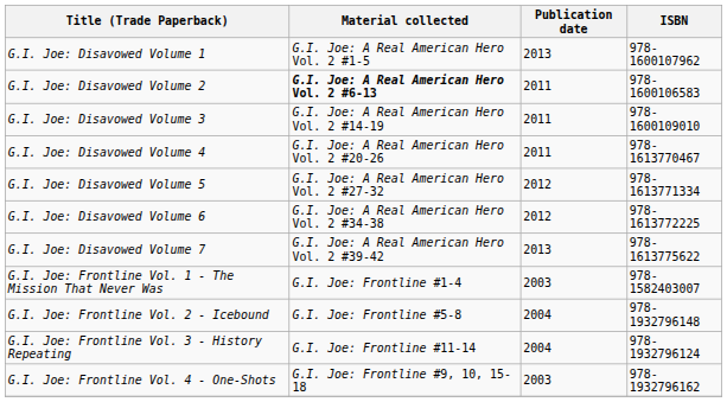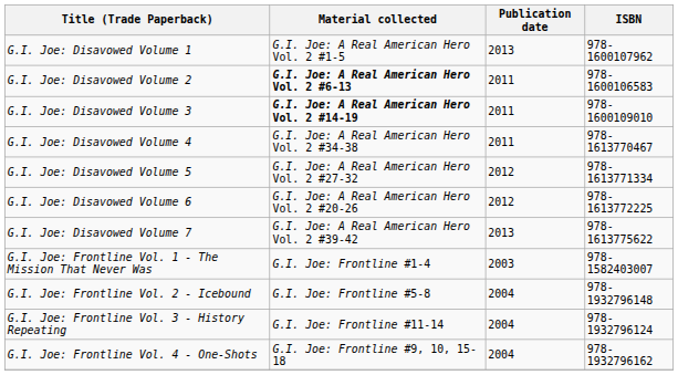 <table class="wikitable" style="width:90%;">
 <tr>
 <th>Title (Trade Paperback)</th>
 <th>Material collected</th>
 <th>Publication date</th>
 <th>ISBN</th>
 </tr>
 <tr>
 <td><em>G.I. Joe: Disavowed Volume 1</em></td>
 <td><em>G.I. Joe: A Real American Hero</em> Vol. 2 #1-5</td>
 <td>2013</td>
 <td>978-1600107962</td>
 </tr>
 <tr>
 <td><em>G.I. Joe: Disavowed Volume 2</em></td>
 <td><strong><em>G.I. Joe: A Real American Hero</em> Vol. 2 #6-13</strong></td>
 <td>2011</td>
 <td>978-1600106583</td>
 </tr>
 <tr>
 <td><em>G.I. Joe: Disavowed Volume 3</em></td>
-<td><em>G.I. Joe: A Real American Hero</em> Vol. 2 #14-19</td>
+<td><strong><em>G.I. Joe: A Real American Hero</em> Vol. 2 #14-19</strong></td>
 <td>2011</td>
 <td>978-1600109010</td>
 </tr>
 <tr>
 <td><em>G.I. Joe: Disavowed Volume 4</em></td>
-<td><em>G.I. Joe: A Real American Hero</em> Vol. 2 #20-26</td>
+<td><em>G.I. Joe: A Real American Hero</em> Vol. 2 #34-38</td>
 <td>2011</td>
 <td>978-1613770467</td>
 </tr>
 <tr>
 <td><em>G.I. Joe: Disavowed Volume 5</em></td>
 <td><em>G.I. Joe: A Real American Hero</em> Vol. 2 #27-32</td>
 <td>2012</td>
 <td>978-1613771334</td>
 </tr>
 <tr>
 <td><em>G.I. Joe: Disavowed Volume 6</em></td>
-<td><em>G.I. Joe: A Real American Hero</em> Vol. 2 #34-38</td>
+<td><em>G.I. Joe: A Real American Hero</em> Vol. 2 #20-26</td>
 <td>2012</td>
 <td>978-1613772225</td>
 </tr>
 <tr>
 <td><em>G.I. Joe: Disavowed Volume 7</em></td>
 <td><em>G.I. Joe: A Real American Hero</em> Vol. 2 #39-42</td>
 <td>2013</td>
 <td>978-1613775622</td>
 </tr>
 <tr>
 <td><em>G.I. Joe: Frontline Vol. 1 - The Mission That Never Was</em></td>
 <td><em>G.I. Joe: Frontline</em> #1-4</td>
 <td>2003</td>
 <td>978-1582403007</td>
 </tr>
 <tr>
 <td><em>G.I. Joe: Frontline Vol. 2 - Icebound</em></td>
 <td><em>G.I. Joe: Frontline</em> #5-8</td>
 <td>2004</td>
 <td>978-1932796148</td>
 </tr>
 <tr>
 <td><em>G.I. Joe: Frontline Vol. 3 - History Repeating</em></td>
 <td><em>G.I. Joe: Frontline</em> #11-14</td>
 <td>2004</td>
 <td>978-1932796124</td>
 </tr>
 <tr>
 <td><em>G.I. Joe: Frontline Vol. 4 - One-Shots</em></td>
 <td><em>G.I. Joe: Frontline</em> #9, 10, 15-18</td>
-<td>2003</td>
+<td>2004</td>
 <td>978-1932796162</td>
 </tr>
 <tr>
 </tr>
 </table>
